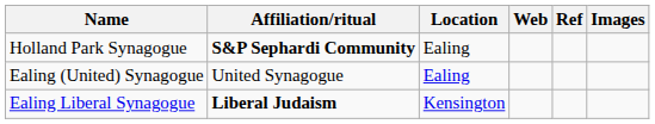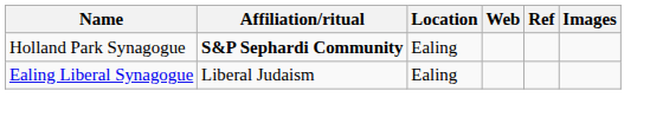 <table class="wikitable sortable">
 <tr>
 <th>Name</th>
 <th>Affiliation/ritual</th>
 <th>Location</th>
 <th>Web</th>
 <th>Ref</th>
 <th>Images</th>
 </tr>
 <tr>
 <td>Holland Park Synagogue</td>
 <td><strong>S&P Sephardi Community</strong></td>
 <td>Ealing</td>
 <td></td>
 <td></td>
 <td></td>
 </tr>
 <tr>
-<td>Ealing (United) Synagogue</td>
-<td>United Synagogue</td>
-<td><a href='#'>Ealing</a></td>
-<td></td>
-<td></td>
-<td></td>
-</tr>
-<tr>
 <td><a href='#'>Ealing Liberal Synagogue</a></td>
-<td><strong>Liberal Judaism</strong></td>
-<td><a href='#'>Kensington</a></td>
+<td>Liberal Judaism</td>
+<td>Ealing</td>
 <td></td>
 <td></td>
 <td></td>
 </tr>
 </table>
